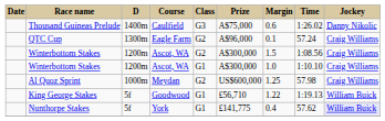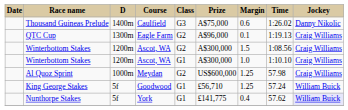 <table class = "wikitable sortable" | border="1" cellpadding="1" style=" text-align:centre; margin-left:1em; float:centre ;border-collapse: collapse; font-size:80%">
 <tr style="background:#dacaa4; text-align:center;">
 <th style="background:#dacaa4;">Date</th>
 <th style="background:#dacaa4;">Race name</th>
 <th style="background:#dacaa4;">D</th>
 <th style="background:#dacaa4;">Course</th>
 <th style="background:#dacaa4;">Class</th>
 <th style="background:#dacaa4;">Prize</th>
 <th style="background:#dacaa4;">Margin</th>
 <th style="background:#dacaa4;">Time</th>
 <th style="background:#dacaa4;">Jockey</th>
 </tr>
 <tr>
 <td></td>
 <td><a href='#'>Thousand Guineas Prelude</a></td>
 <td>1400m</td>
 <td><a href='#'>Caulfield</a></td>
 <td>G3</td>
 <td>A$75,000</td>
 <td>0.6</td>
 <td>1:26.02</td>
 <td><a href='#'>Danny Nikolic</a></td>
 </tr>
 <tr>
 <td></td>
 <td><a href='#'>QTC Cup</a></td>
 <td>1300m</td>
 <td><a href='#'>Eagle Farm</a></td>
 <td>G2</td>
 <td>A$96,000</td>
 <td>0.1</td>
-<td>57.24</td>
+<td>1:19.13</td>
 <td><a href='#'>Craig Williams</a></td>
 </tr>
 <tr>
 <td></td>
 <td><a href='#'>Winterbottom Stakes</a></td>
 <td>1200m</td>
 <td><a href='#'>Ascot, WA</a></td>
 <td>G2</td>
 <td>A$300,000</td>
 <td>1.5</td>
 <td>1:08.56</td>
 <td><a href='#'>Craig Williams</a></td>
 </tr>
 <tr>
 <td></td>
 <td><a href='#'>Winterbottom Stakes</a></td>
 <td>1200m</td>
 <td><a href='#'>Ascot, WA</a></td>
 <td>G1</td>
 <td>A$300,000</td>
 <td>1.0</td>
 <td>1:10.10</td>
 <td><a href='#'>Craig Williams</a></td>
 </tr>
 <tr>
 <td></td>
 <td><a href='#'>Al Quoz Sprint</a></td>
 <td>1000m</td>
 <td><a href='#'>Meydan</a></td>
 <td>G2</td>
 <td>US$600,000</td>
 <td>1.25</td>
 <td>57.98</td>
 <td><a href='#'>Craig Williams</a></td>
 </tr>
 <tr>
 <td></td>
 <td><a href='#'>King George Stakes</a></td>
 <td>5f</td>
 <td><a href='#'>Goodwood</a></td>
 <td>G1</td>
 <td>£56,710</td>
-<td>1.22</td>
-<td>1:19.13</td>
+<td>1.25</td>
+<td>57.24</td>
 <td><a href='#'>William Buick</a></td>
 </tr>
 <tr>
 <td></td>
 <td><a href='#'>Nunthorpe Stakes</a></td>
 <td>5f</td>
 <td><a href='#'>York</a></td>
 <td>G1</td>
 <td>£141,775</td>
 <td>0.4</td>
 <td>57.62</td>
 <td style="background: lavender;"><a href='#'>William Buick</a></td>
 </tr>
 <tr>
 </tr>
 </table>
